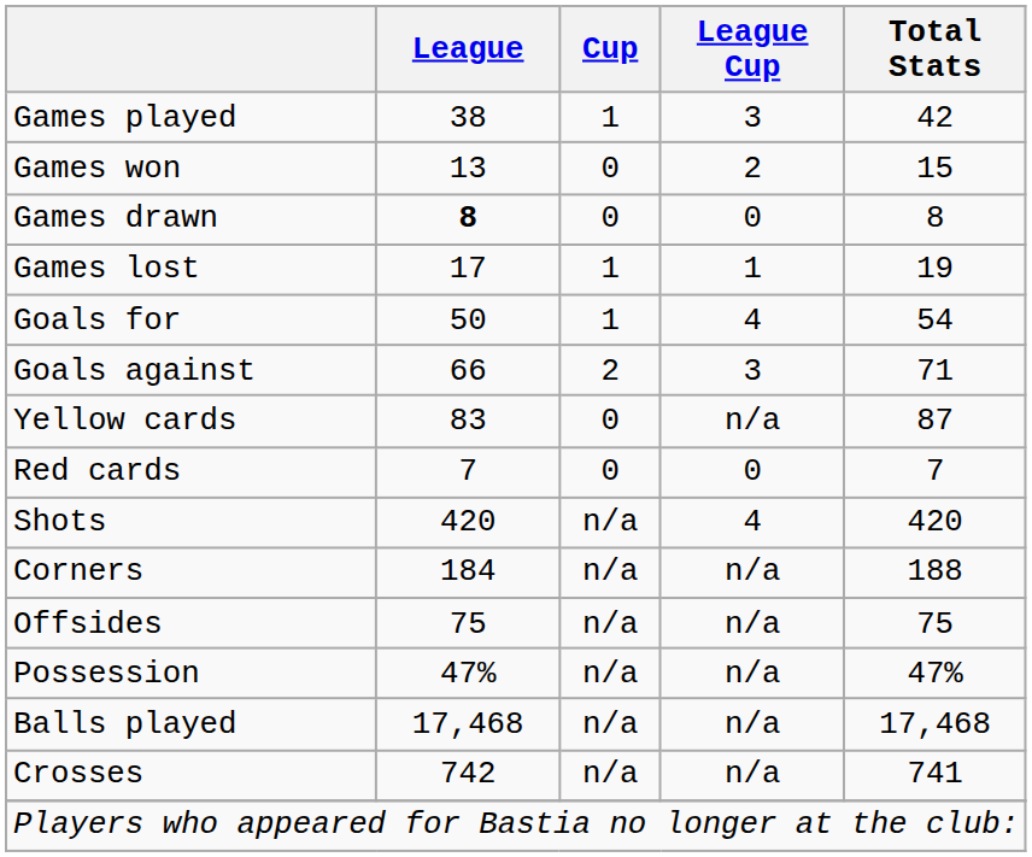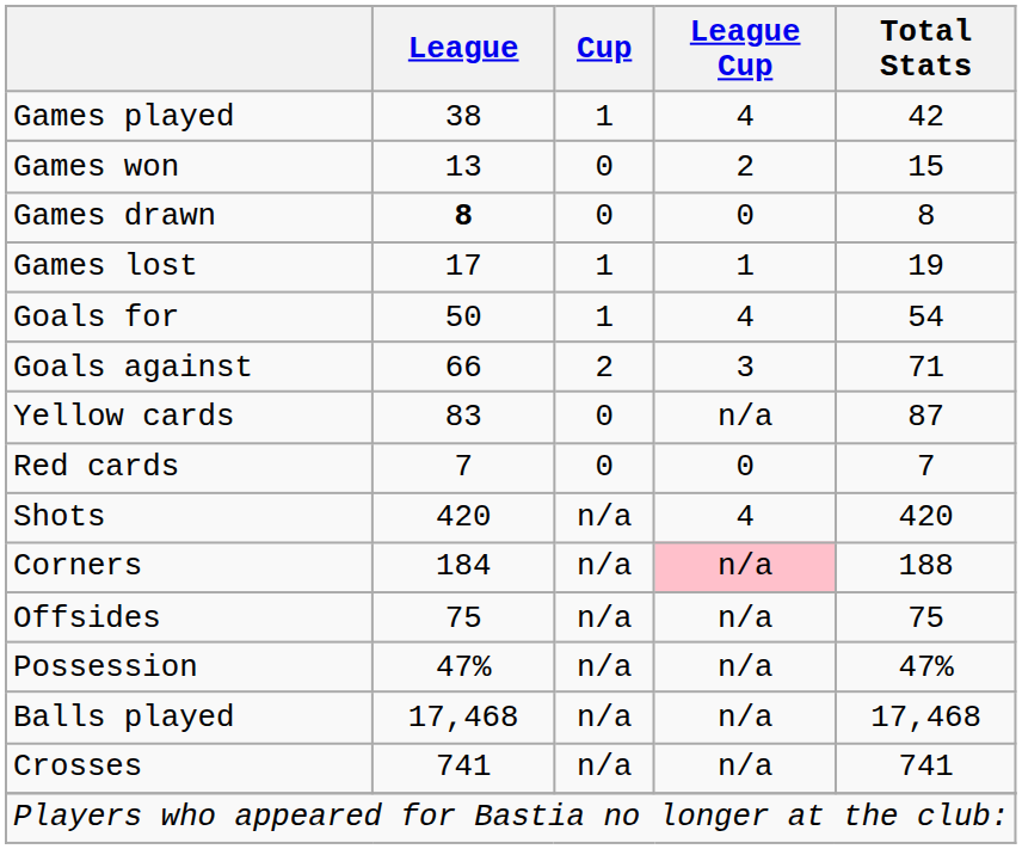 <table class="wikitable" style="text-align: center;">
 <tr>
 <th></th>
 <th><a href='#'>League</a></th>
 <th><a href='#'>Cup</a></th>
 <th><a href='#'>League<br>Cup</a></th>
 <th>Total<br>Stats</th>
 </tr>
 <tr>
 <td align=left>Games played</td>
 <td>38</td>
 <td>1</td>
-<td>3</td>
+<td>4</td>
 <td>42</td>
 </tr>
 <tr>
 <td align=left>Games won</td>
 <td>13</td>
 <td>0</td>
 <td>2</td>
 <td>15</td>
 </tr>
 <tr>
 <td align=left>Games drawn</td>
 <td><strong>8</strong></td>
 <td>0</td>
 <td>0</td>
 <td>8</td>
 </tr>
 <tr>
 <td align=left>Games lost</td>
 <td>17</td>
 <td>1</td>
 <td>1</td>
 <td>19</td>
 </tr>
 <tr>
 <td align=left>Goals for</td>
 <td>50</td>
 <td>1</td>
 <td>4</td>
 <td>54</td>
 </tr>
 <tr>
 <td align=left>Goals against</td>
 <td>66</td>
 <td>2</td>
 <td>3</td>
 <td>71</td>
 </tr>
 <tr>
 <td align=left>Yellow cards</td>
 <td>83</td>
 <td>0</td>
 <td>n/a</td>
 <td>87</td>
 </tr>
 <tr>
 <td align=left>Red cards</td>
 <td>7</td>
 <td>0</td>
 <td>0</td>
 <td>7</td>
 </tr>
 <tr>
 <td align=left>Shots</td>
 <td>420</td>
 <td>n/a</td>
 <td>4</td>
 <td>420</td>
 </tr>
 <tr>
 <td align=left>Corners</td>
 <td>184</td>
 <td>n/a</td>
-<td>n/a</td>
+<td style="background: pink;">n/a</td>
 <td>188</td>
 </tr>
 <tr>
 <td align=left>Offsides</td>
 <td>75</td>
 <td>n/a</td>
 <td>n/a</td>
 <td>75</td>
 </tr>
 <tr>
 <td align=left>Possession</td>
 <td>47%</td>
 <td>n/a</td>
 <td>n/a</td>
 <td>47%</td>
 </tr>
 <tr>
 <td align=left>Balls played</td>
 <td>17,468</td>
 <td>n/a</td>
 <td>n/a</td>
 <td>17,468</td>
 </tr>
 <tr>
 <td align=left>Crosses</td>
-<td>742</td>
+<td>741</td>
 <td>n/a</td>
 <td>n/a</td>
 <td>741</td>
 </tr>
 <tr>
 </tr>
 <tr>
 <td colspan="14"><em>Players who appeared for Bastia no longer at the club:</em><br></td>
 </tr>
 </table>
